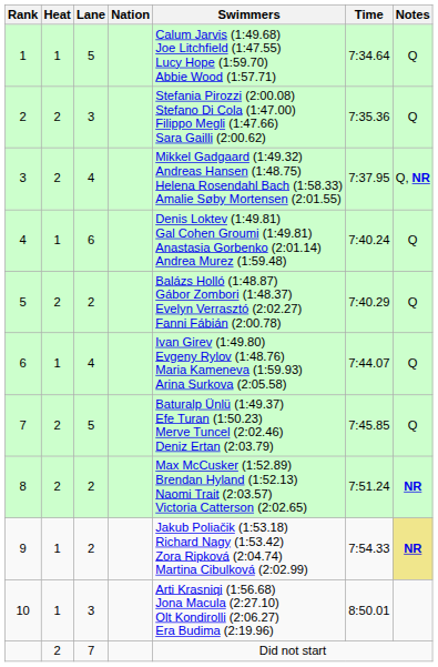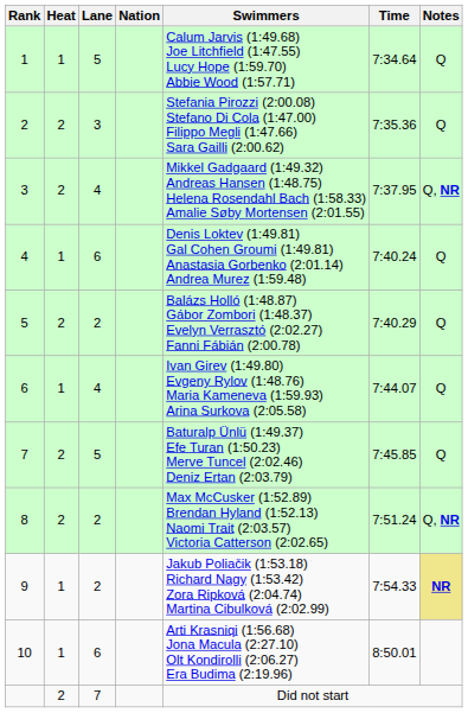 <table class="wikitable sortable" style="text-align:center">
 <tr>
 <th>Rank</th>
 <th>Heat</th>
 <th>Lane</th>
 <th>Nation</th>
 <th>Swimmers</th>
 <th>Time</th>
 <th>Notes</th>
 </tr>
 <tr bgcolor=ccffcc>
 <td>1</td>
 <td>1</td>
 <td>5</td>
 <td align=left></td>
 <td align=left><a href='#'>Calum Jarvis</a> (1:49.68)<br><a href='#'>Joe Litchfield</a> (1:47.55)<br><a href='#'>Lucy Hope</a> (1:59.70)<br><a href='#'>Abbie Wood</a> (1:57.71)</td>
 <td>7:34.64</td>
 <td>Q</td>
 </tr>
 <tr bgcolor=ccffcc>
 <td>2</td>
 <td>2</td>
 <td>3</td>
 <td align=left></td>
 <td align=left><a href='#'>Stefania Pirozzi</a> (2:00.08)<br><a href='#'>Stefano Di Cola</a> (1:47.00)<br><a href='#'>Filippo Megli</a> (1:47.66)<br><a href='#'>Sara Gailli</a> (2:00.62)</td>
 <td>7:35.36</td>
 <td>Q</td>
 </tr>
 <tr bgcolor=ccffcc>
 <td>3</td>
 <td>2</td>
 <td>4</td>
 <td align=left></td>
 <td align=left><a href='#'>Mikkel Gadgaard</a> (1:49.32)<br><a href='#'>Andreas Hansen</a> (1:48.75)<br><a href='#'>Helena Rosendahl Bach</a> (1:58.33)<br><a href='#'>Amalie Søby Mortensen</a> (2:01.55)</td>
 <td>7:37.95</td>
 <td>Q, <strong><a href='#'>NR</a></strong></td>
 </tr>
 <tr bgcolor=ccffcc>
 <td>4</td>
 <td>1</td>
 <td>6</td>
 <td align=left></td>
 <td align=left><a href='#'>Denis Loktev</a> (1:49.81)<br><a href='#'>Gal Cohen Groumi</a> (1:49.81)<br><a href='#'>Anastasia Gorbenko</a> (2:01.14)<br><a href='#'>Andrea Murez</a> (1:59.48)</td>
 <td>7:40.24</td>
 <td>Q</td>
 </tr>
 <tr bgcolor=ccffcc>
 <td>5</td>
 <td>2</td>
 <td>2</td>
 <td align=left></td>
 <td align=left><a href='#'>Balázs Holló</a> (1:48.87)<br><a href='#'>Gábor Zombori</a> (1:48.37)<br><a href='#'>Evelyn Verrasztó</a> (2:02.27)<br><a href='#'>Fanni Fábián</a> (2:00.78)</td>
 <td>7:40.29</td>
 <td>Q</td>
 </tr>
 <tr bgcolor=ccffcc>
 <td>6</td>
 <td>1</td>
 <td>4</td>
 <td align=left></td>
 <td align=left><a href='#'>Ivan Girev</a> (1:49.80)<br><a href='#'>Evgeny Rylov</a> (1:48.76)<br><a href='#'>Maria Kameneva</a> (1:59.93)<br><a href='#'>Arina Surkova</a> (2:05.58)</td>
 <td>7:44.07</td>
 <td>Q</td>
 </tr>
 <tr bgcolor=ccffcc>
 <td>7</td>
 <td>2</td>
 <td>5</td>
 <td align=left></td>
 <td align=left><a href='#'>Baturalp Ünlü</a> (1:49.37)<br><a href='#'>Efe Turan</a> (1:50.23)<br><a href='#'>Merve Tuncel</a> (2:02.46)<br><a href='#'>Deniz Ertan</a> (2:03.79)</td>
 <td>7:45.85</td>
 <td>Q</td>
 </tr>
 <tr bgcolor=ccffcc>
 <td>8</td>
 <td>2</td>
 <td>2</td>
 <td align=left></td>
 <td align=left><a href='#'>Max McCusker</a> (1:52.89)<br><a href='#'>Brendan Hyland</a> (1:52.13)<br><a href='#'>Naomi Trait</a> (2:03.57)<br><a href='#'>Victoria Catterson</a> (2:02.65)</td>
 <td>7:51.24</td>
-<td><strong><a href='#'>NR</a></strong></td>
+<td>Q, <strong><a href='#'>NR</a></strong></td>
 </tr>
 <tr>
 <td>9</td>
 <td>1</td>
 <td>2</td>
 <td align=left></td>
 <td align=left><a href='#'>Jakub Poliačik</a> (1:53.18)<br><a href='#'>Richard Nagy</a> (1:53.42)<br><a href='#'>Zora Ripková</a> (2:04.74)<br><a href='#'>Martina Cibulková</a> (2:02.99)</td>
 <td>7:54.33</td>
 <td style="background: khaki;"><strong><a href='#'>NR</a></strong></td>
 </tr>
 <tr>
 <td>10</td>
 <td>1</td>
-<td>3</td>
+<td>6</td>
 <td align=left></td>
 <td align=left><a href='#'>Arti Krasniqi</a> (1:56.68)<br><a href='#'>Jona Macula</a> (2:27.10)<br><a href='#'>Olt Kondirolli</a> (2:06.27)<br><a href='#'>Era Budima</a> (2:19.96)</td>
 <td>8:50.01</td>
 <td></td>
 </tr>
 <tr>
 <td></td>
 <td>2</td>
 <td>7</td>
 <td align=left></td>
 <td colspan=3>Did not start</td>
 </tr>
 </table>
